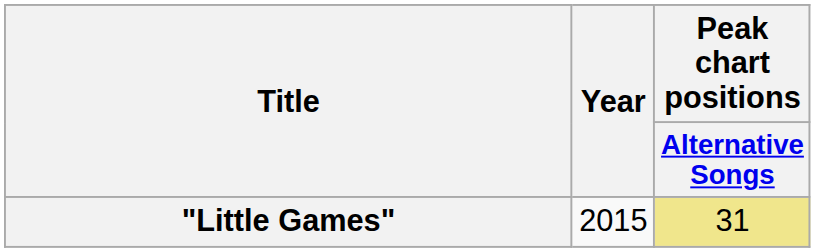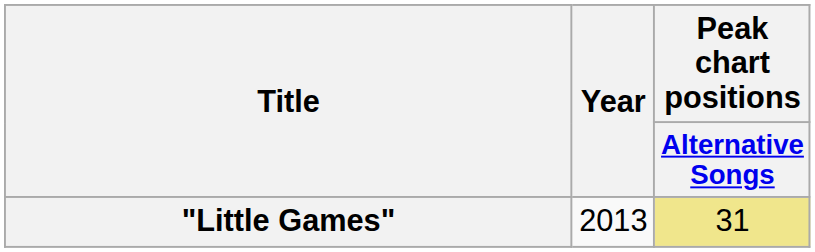 <table class="wikitable plainrowheaders" style="text-align:center;">
 <tr>
 <th scope="col" rowspan="2" style="width:18em;">Title</th>
 <th scope="col" rowspan="2">Year</th>
 <th scope="col">Peak chart positions</th>
 </tr>
 <tr>
 <th scope="col" style="width:3em;font-size:90%;"><a href='#'>Alternative Songs</a><br></th>
 </tr>
 <tr>
 <th scope="row">"Little Games"</th>
-<td>2015</td>
+<td>2013</td>
 <td style="background: khaki;">31</td>
 </tr>
 </table>
